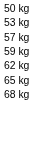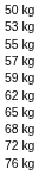 <table>
 <tr>
 <td>50 kg</td>
 <td></td>
 <td></td>
 <td></td>
 </tr>
 <tr>
 <td>53 kg</td>
+<td></td>
+<td></td>
+<td></td>
+</tr>
+<tr>
+<td>55 kg</td>
 <td></td>
 <td></td>
 <td></td>
 </tr>
 <tr>
 <td>57 kg</td>
 <td></td>
 <td></td>
 <td></td>
 </tr>
 <tr>
 <td>59 kg</td>
 <td></td>
 <td></td>
 <td></td>
 </tr>
 <tr>
 <td>62 kg</td>
 <td></td>
 <td></td>
 <td></td>
 </tr>
 <tr>
 <td>65 kg</td>
 <td></td>
 <td></td>
 <td></td>
 </tr>
 <tr>
 <td>68 kg</td>
 <td></td>
 <td></td>
 <td></td>
 </tr>
+<tr>
+<td>72 kg</td>
+<td></td>
+<td></td>
+<td></td>
+</tr>
+<tr>
+<td>76 kg</td>
+<td></td>
+<td></td>
+<td></td>
+</tr>
 </table>
